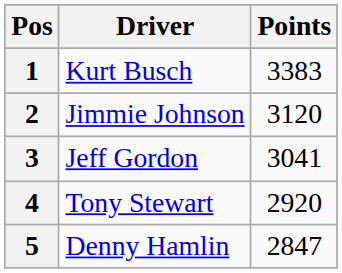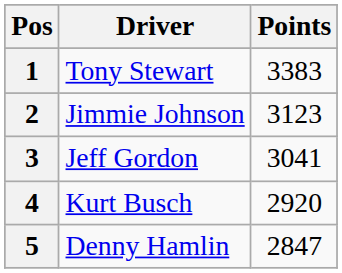 <table class="wikitable">
 <tr>
 <th>Pos</th>
 <th>Driver</th>
 <th>Points</th>
 </tr>
 <tr>
 <th>1</th>
-<td><a href='#'>Kurt Busch</a></td>
+<td><a href='#'>Tony Stewart</a></td>
 <td style="text-align:center;">3383</td>
 </tr>
 <tr>
 <th>2</th>
 <td><a href='#'>Jimmie Johnson</a></td>
-<td style="text-align:center;">3120</td>
+<td style="text-align:center;">3123</td>
 </tr>
 <tr>
 <th>3</th>
 <td><a href='#'>Jeff Gordon</a></td>
 <td style="text-align:center;">3041</td>
 </tr>
 <tr>
 <th>4</th>
-<td><a href='#'>Tony Stewart</a></td>
+<td><a href='#'>Kurt Busch</a></td>
 <td style="text-align:center;">2920</td>
 </tr>
 <tr>
 <th>5</th>
 <td><a href='#'>Denny Hamlin</a></td>
 <td style="text-align:center;">2847</td>
 </tr>
 </table>
